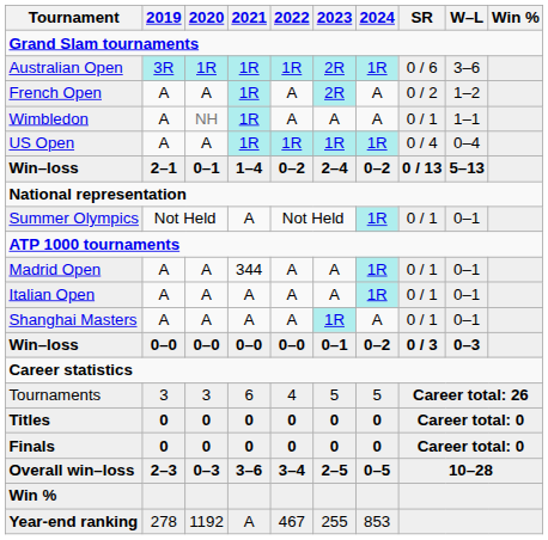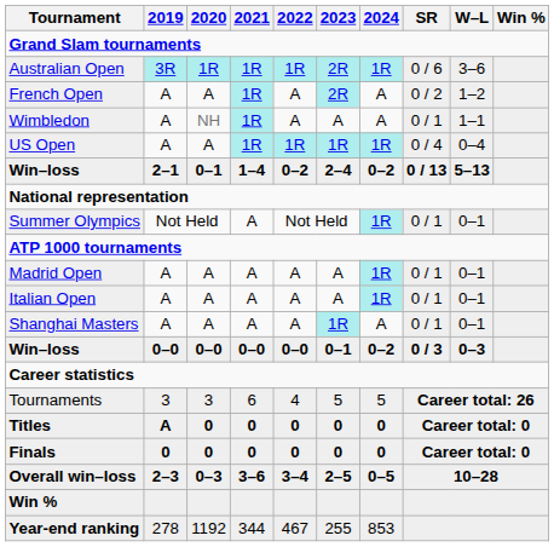 <table class="wikitable" style="text-align:center;">
 <tr>
 <th>Tournament</th>
 <th><a href='#'>2019</a></th>
 <th><a href='#'>2020</a></th>
 <th><a href='#'>2021</a></th>
 <th><a href='#'>2022</a></th>
 <th><a href='#'>2023</a></th>
 <th><a href='#'>2024</a></th>
 <th>SR</th>
 <th>W–L</th>
 <th>Win %</th>
 </tr>
 <tr>
 <td colspan="10" align="left"><strong><a href='#'>Grand Slam tournaments</a></strong></td>
 </tr>
 <tr>
 <td bgcolor="efefef" align="left"><a href='#'>Australian Open</a></td>
 <td bgcolor="afeeee"><a href='#'>3R</a></td>
 <td bgcolor="afeeee"><a href='#'>1R</a></td>
 <td bgcolor="afeeee"><a href='#'>1R</a></td>
 <td bgcolor="afeeee"><a href='#'>1R</a></td>
 <td bgcolor="afeeee"><a href='#'>2R</a></td>
 <td bgcolor="afeeee"><a href='#'>1R</a></td>
 <td bgcolor="efefef">0 / 6</td>
 <td bgcolor="efefef">3–6</td>
 <td bgcolor="efefef"></td>
 </tr>
 <tr>
 <td bgcolor="efefef" align="left"><a href='#'>French Open</a></td>
 <td>A</td>
 <td>A</td>
 <td bgcolor="afeeee"><a href='#'>1R</a></td>
 <td>A</td>
 <td bgcolor="afeeee"><a href='#'>2R</a></td>
 <td>A</td>
 <td bgcolor="efefef">0 / 2</td>
 <td bgcolor="efefef">1–2</td>
 <td bgcolor="efefef"></td>
 </tr>
 <tr>
 <td bgcolor="efefef" align="left"><a href='#'>Wimbledon</a></td>
 <td>A</td>
 <td colspan="1" style="color:#767676">NH</td>
 <td bgcolor="afeeee"><a href='#'>1R</a></td>
 <td>A</td>
 <td>A</td>
 <td>A</td>
 <td bgcolor="efefef">0 / 1</td>
 <td bgcolor="efefef">1–1</td>
 <td bgcolor="efefef"></td>
 </tr>
 <tr>
 <td bgcolor="efefef" align="left"><a href='#'>US Open</a></td>
 <td>A</td>
 <td>A</td>
 <td bgcolor=afeeee><a href='#'>1R</a></td>
 <td bgcolor=afeeee><a href='#'>1R</a></td>
 <td bgcolor=afeeee><a href='#'>1R</a></td>
 <td bgcolor=afeeee><a href='#'>1R</a></td>
 <td bgcolor="efefef">0 / 4</td>
 <td bgcolor="efefef">0–4</td>
 <td bgcolor="efefef"></td>
 </tr>
 <tr style="font-weight:bold;background:#efefef">
 <td style="text-align:left">Win–loss</td>
 <td>2–1</td>
 <td>0–1</td>
 <td>1–4</td>
 <td>0–2</td>
 <td>2–4</td>
 <td>0–2</td>
 <td>0 / 13</td>
 <td>5–13</td>
 <td bgcolor="efefef"></td>
 </tr>
 <tr>
 <td colspan="10" align="left"><strong>National representation</strong></td>
 </tr>
 <tr>
 <td bgcolor="efefef" align="left"><a href='#'>Summer Olympics</a></td>
 <td colspan="2">Not Held</td>
 <td>A</td>
 <td colspan="2">Not Held</td>
 <td bgcolor=afeeee><a href='#'>1R</a></td>
 <td bgcolor="efefef">0 / 1</td>
 <td bgcolor="efefef">0–1</td>
 <td bgcolor="efefef"><strong></strong></td>
 </tr>
 <tr>
 <td colspan="10" align="left"><strong><a href='#'>ATP 1000 tournaments</a></strong></td>
 </tr>
 <tr>
 <td bgcolor="efefef" align="left"><a href='#'>Madrid Open</a></td>
 <td>A</td>
 <td>A</td>
-<td>344</td>
+<td>A</td>
 <td>A</td>
 <td>A</td>
 <td bgcolor=afeeee><a href='#'>1R</a></td>
 <td bgcolor="efefef">0 / 1</td>
 <td bgcolor="efefef">0–1</td>
 <td bgcolor="efefef"></td>
 </tr>
 <tr>
 <td bgcolor="efefef" align="left"><a href='#'>Italian Open</a></td>
 <td>A</td>
 <td>A</td>
 <td>A</td>
 <td>A</td>
 <td>A</td>
 <td bgcolor=afeeee><a href='#'>1R</a></td>
 <td bgcolor="efefef">0 / 1</td>
 <td bgcolor="efefef">0–1</td>
 <td bgcolor="efefef"></td>
 </tr>
 <tr>
 <td bgcolor="efefef" align="left"><a href='#'>Shanghai Masters</a></td>
 <td>A</td>
 <td>A</td>
 <td>A</td>
 <td>A</td>
 <td bgcolor=afeeee><a href='#'>1R</a></td>
 <td>A</td>
 <td bgcolor="efefef">0 / 1</td>
 <td bgcolor="efefef">0–1</td>
 <td bgcolor="efefef"></td>
 </tr>
 <tr style="font-weight:bold;background:#efefef">
 <td style="text-align:left">Win–loss</td>
 <td>0–0</td>
 <td>0–0</td>
 <td>0–0</td>
 <td>0–0</td>
 <td>0–1</td>
 <td>0–2</td>
 <td>0 / 3</td>
 <td>0–3</td>
 <td bgcolor="efefef"></td>
 </tr>
 <tr>
 <td colspan="10" align="left"><strong>Career statistics</strong></td>
 </tr>
 <tr bgcolor="efefef">
 <td align="left">Tournaments</td>
 <td>3</td>
 <td>3</td>
 <td>6</td>
 <td>4</td>
 <td>5</td>
 <td>5</td>
 <td colspan="3"><strong>Career total: 26</strong></td>
 </tr>
 <tr style="font-weight:bold;background:#efefef">
 <td style="text-align:left">Titles</td>
-<td>0</td>
+<td>A</td>
 <td>0</td>
 <td>0</td>
 <td>0</td>
 <td>0</td>
 <td>0</td>
 <td colspan="3">Career total: 0</td>
 </tr>
 <tr style="font-weight:bold;background:#efefef">
 <td style="text-align:left">Finals</td>
 <td>0</td>
 <td>0</td>
 <td>0</td>
 <td>0</td>
 <td>0</td>
 <td>0</td>
 <td colspan="3">Career total: 0</td>
 </tr>
 <tr style="font-weight:bold;background:#efefef">
 <td style="text-align:left">Overall win–loss</td>
 <td>2–3</td>
 <td>0–3</td>
 <td>3–6</td>
 <td>3–4</td>
 <td>2–5</td>
 <td>0–5</td>
 <td colspan="3">10–28</td>
 </tr>
 <tr style="font-weight:bold;background:#efefef">
 <td style="text-align:left">Win %</td>
 <td></td>
 <td></td>
 <td></td>
 <td></td>
 <td></td>
 <td></td>
 <td colspan="3"></td>
 </tr>
 <tr bgcolor="efefef">
 <td align="left"><strong>Year-end ranking</strong></td>
 <td>278</td>
 <td>1192</td>
-<td>A</td>
+<td>344</td>
 <td>467</td>
 <td>255</td>
 <td>853</td>
 <td colspan="3"></td>
 </tr>
 </table>
